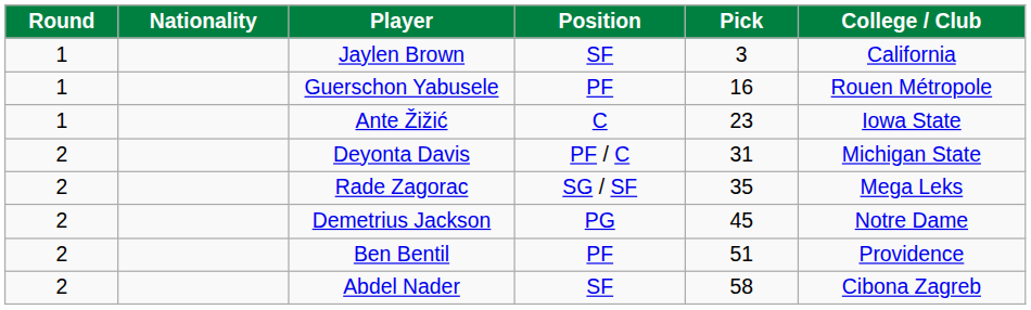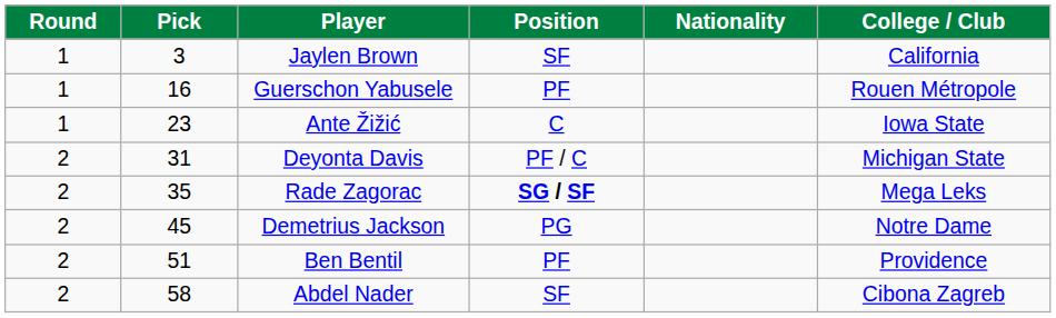 <table class="wikitable sortable sortable">
 <tr>
 <th style="background:#008040; color:white" width="10%">Round</th>
-<th style="background:#008040; color:white" width="15%">Nationality</th>
+<th style="background:#008040; color:white" width="10%">Pick</th>
 <th style="background:#008040; color:white" width="20%">Player</th>
 <th style="background:#008040; color:white" width="15%">Position</th>
-<th style="background:#008040; color:white" width="10%">Pick</th>
+<th style="background:#008040; color:white" width="15%">Nationality</th>
 <th style="background:#008040; color:white" width="20%">College / Club</th>
 </tr>
 <tr style="text-align: center">
 <td>1</td>
-<td></td>
+<td>3</td>
 <td><a href='#'>Jaylen Brown</a></td>
 <td><a href='#'>SF</a></td>
-<td>3</td>
+<td></td>
 <td><a href='#'>California</a></td>
 </tr>
 <tr style="text-align: center">
 <td>1</td>
-<td></td>
+<td>16</td>
 <td><a href='#'>Guerschon Yabusele</a></td>
 <td><a href='#'>PF</a></td>
-<td>16</td>
+<td></td>
 <td> <a href='#'>Rouen Métropole</a></td>
 </tr>
 <tr style="text-align: center">
 <td>1</td>
-<td></td>
+<td>23</td>
 <td><a href='#'>Ante Žižić</a></td>
 <td><a href='#'>C</a></td>
-<td>23</td>
+<td></td>
 <td><a href='#'>Iowa State</a></td>
 </tr>
 <tr style="text-align: center">
 <td>2</td>
-<td></td>
+<td>31</td>
 <td><a href='#'>Deyonta Davis</a></td>
 <td><a href='#'>PF</a> / <a href='#'>C</a></td>
-<td>31</td>
+<td></td>
 <td><a href='#'>Michigan State</a></td>
 </tr>
 <tr style="text-align: center">
 <td>2</td>
+<td>35</td>
+<td><a href='#'>Rade Zagorac</a></td>
+<td><strong><a href='#'>SG</a> / <a href='#'>SF</a></strong></td>
 <td></td>
-<td><a href='#'>Rade Zagorac</a></td>
-<td><a href='#'>SG</a> / <a href='#'>SF</a></td>
-<td>35</td>
 <td> <a href='#'>Mega Leks</a></td>
 </tr>
 <tr style="text-align: center">
 <td>2</td>
-<td></td>
+<td>45</td>
 <td><a href='#'>Demetrius Jackson</a></td>
 <td><a href='#'>PG</a></td>
-<td>45</td>
+<td></td>
 <td><a href='#'>Notre Dame</a></td>
 </tr>
 <tr style="text-align: center">
 <td>2</td>
-<td></td>
+<td>51</td>
 <td><a href='#'>Ben Bentil</a></td>
 <td><a href='#'>PF</a></td>
-<td>51</td>
+<td></td>
 <td><a href='#'>Providence</a></td>
 </tr>
 <tr style="text-align: center">
 <td>2</td>
-<td></td>
+<td>58</td>
 <td><a href='#'>Abdel Nader</a></td>
 <td><a href='#'>SF</a></td>
-<td>58</td>
+<td></td>
 <td> <a href='#'>Cibona Zagreb</a></td>
 </tr>
 </table>
